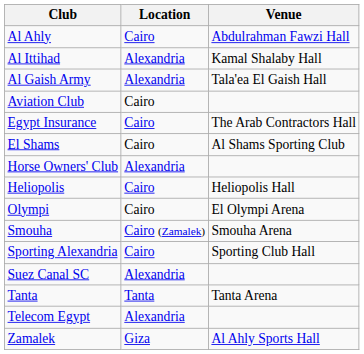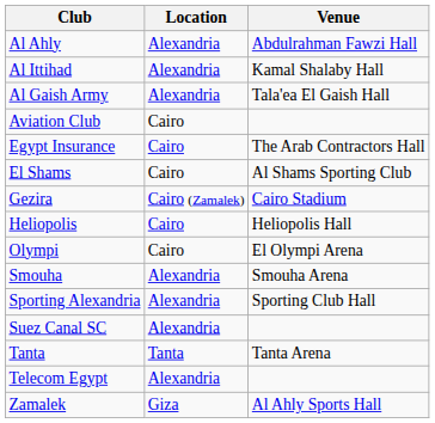 <table class="wikitable sortable">
 <tr>
 <th>Club</th>
 <th>Location</th>
 <th>Venue</th>
 </tr>
 <tr>
 <td><a href='#'>Al Ahly</a></td>
-<td><a href='#'>Cairo</a></td>
+<td><a href='#'>Alexandria</a></td>
 <td><a href='#'>Abdulrahman Fawzi Hall</a></td>
 </tr>
 <tr>
 <td><a href='#'>Al Ittihad</a></td>
 <td><a href='#'>Alexandria</a></td>
 <td>Kamal Shalaby Hall</td>
 </tr>
 <tr>
 <td><a href='#'>Al Gaish Army</a></td>
 <td><a href='#'>Alexandria</a></td>
 <td>Tala'ea El Gaish Hall</td>
 </tr>
 <tr>
 <td><a href='#'>Aviation Club</a></td>
 <td>Cairo</td>
 <td></td>
 </tr>
 <tr>
 <td><a href='#'>Egypt Insurance</a></td>
 <td><a href='#'>Cairo</a></td>
 <td>The Arab Contractors Hall</td>
 </tr>
 <tr>
 <td><a href='#'>El Shams</a></td>
 <td>Cairo</td>
 <td>Al Shams Sporting Club</td>
 </tr>
 <tr>
-<td><a href='#'>Horse Owners' Club</a></td>
-<td><a href='#'>Alexandria</a></td>
-<td></td>
+<td><a href='#'>Gezira</a></td>
+<td><a href='#'>Cairo</a> <small>(<a href='#'>Zamalek</a>)</small></td>
+<td><a href='#'>Cairo Stadium</a></td>
 </tr>
 <tr>
 <td><a href='#'>Heliopolis</a></td>
 <td><a href='#'>Cairo</a></td>
 <td>Heliopolis Hall</td>
 </tr>
 <tr>
 <td><a href='#'>Olympi</a></td>
 <td>Cairo</td>
 <td>El Olympi Arena</td>
 </tr>
 <tr>
 <td><a href='#'>Smouha</a></td>
-<td><a href='#'>Cairo</a> <small>(<a href='#'>Zamalek</a>)</small></td>
+<td><a href='#'>Alexandria</a></td>
 <td>Smouha Arena</td>
 </tr>
 <tr>
 <td><a href='#'>Sporting Alexandria</a></td>
-<td><a href='#'>Cairo</a></td>
+<td><a href='#'>Alexandria</a></td>
 <td>Sporting Club Hall</td>
 </tr>
 <tr>
 <td><a href='#'>Suez Canal SC</a></td>
 <td><a href='#'>Alexandria</a></td>
 <td></td>
 </tr>
 <tr>
 <td><a href='#'>Tanta</a></td>
 <td><a href='#'>Tanta</a></td>
 <td>Tanta Arena</td>
 </tr>
 <tr>
 <td><a href='#'>Telecom Egypt</a></td>
 <td><a href='#'>Alexandria</a></td>
 <td></td>
 </tr>
 <tr>
 <td><a href='#'>Zamalek</a></td>
 <td><a href='#'>Giza</a></td>
 <td><a href='#'>Al Ahly Sports Hall</a></td>
 </tr>
 </table>
